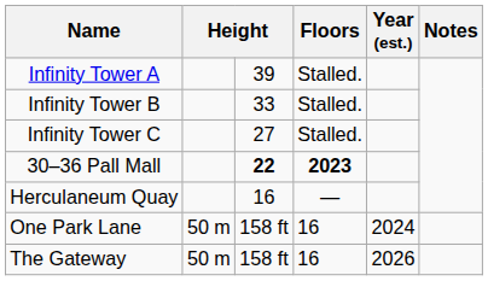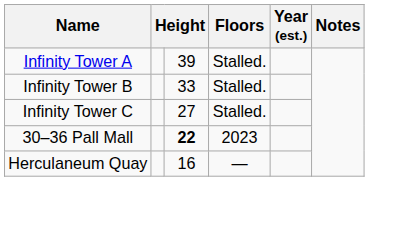 <table class="wikitable sortable">
 <tr>
 <th>Name</th>
 <th colspan=2>Height</th>
 <th>Floors</th>
 <th>Year<br><small>(est.)</small></th>
 <th>Notes</th>
 </tr>
 <tr>
 <td align="center"><a href='#'>Infinity Tower A</a></td>
 <td></td>
 <td align="center">39</td>
 <td align="center">Stalled.</td>
 <td align="center"></td>
 </tr>
 <tr>
 <td align="center">Infinity Tower B</td>
 <td></td>
 <td align="center">33</td>
 <td align="center">Stalled.</td>
 <td align="center"></td>
 </tr>
 <tr>
 <td align="center">Infinity Tower C</td>
 <td></td>
 <td align="center">27</td>
 <td align="center">Stalled.</td>
 <td align="center"></td>
 </tr>
 <tr>
 <td align="center">30–36 Pall Mall</td>
 <td></td>
 <td align="center"><strong>22</strong></td>
-<td align="center"><strong>2023</strong></td>
+<td align="center">2023</td>
 <td align="center"></td>
 </tr>
 <tr>
 <td align="center">Herculaneum Quay</td>
 <td></td>
 <td align="center">16</td>
 <td align="center">—</td>
 <td align="center"></td>
 </tr>
-<tr>
-<td>One Park Lane</td>
-<td>50 m</td>
-<td>158 ft</td>
-<td>16</td>
-<td>2024</td>
-<td></td>
-</tr>
-<tr>
-<td>The Gateway</td>
-<td>50 m</td>
-<td>158 ft</td>
-<td>16</td>
-<td>2026</td>
-<td></td>
-</tr>
 </table>
